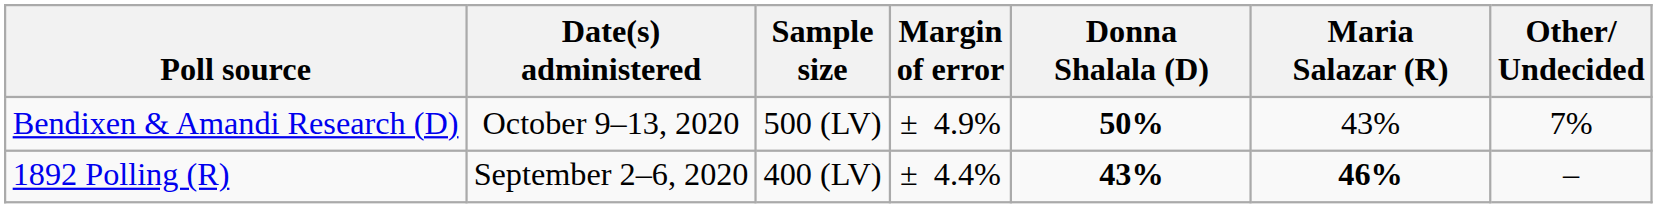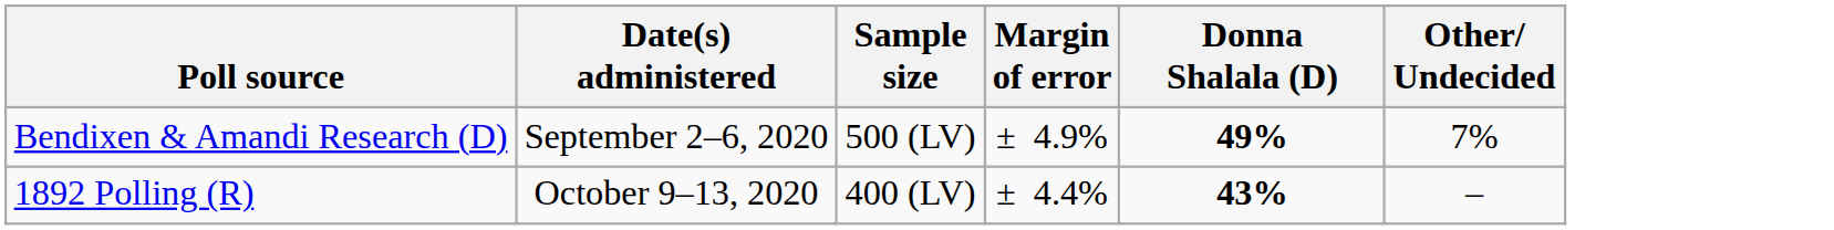 <table class="wikitable" style="font-size:90%;text-align:center;">
 <tr valign= bottom>
 <th>Poll source</th>
 <th>Date(s)<br>administered</th>
 <th>Sample<br>size</th>
 <th>Margin<br>of error</th>
 <th style="width:100px;">Donna<br>Shalala (D)</th>
-<th style="width:100px;">Maria<br>Salazar (R)</th>
 <th>Other/<br>Undecided</th>
 </tr>
 <tr>
 <td style="text-align:left;"><a href='#'>Bendixen & Amandi Research (D)</a></td>
-<td>October 9–13, 2020</td>
+<td>September 2–6, 2020</td>
 <td>500 (LV)</td>
 <td>±  4.9%</td>
-<td><strong>50%</strong></td>
-<td>43%</td>
+<td><strong>49%</strong></td>
 <td>7%</td>
 </tr>
 <tr>
 <td style="text-align:left;"><a href='#'>1892 Polling (R)</a></td>
-<td>September 2–6, 2020</td>
+<td>October 9–13, 2020</td>
 <td>400 (LV)</td>
 <td>±  4.4%</td>
 <td><strong>43%</strong></td>
-<td><strong>46%</strong></td>
 <td>–</td>
 </tr>
 </table>
